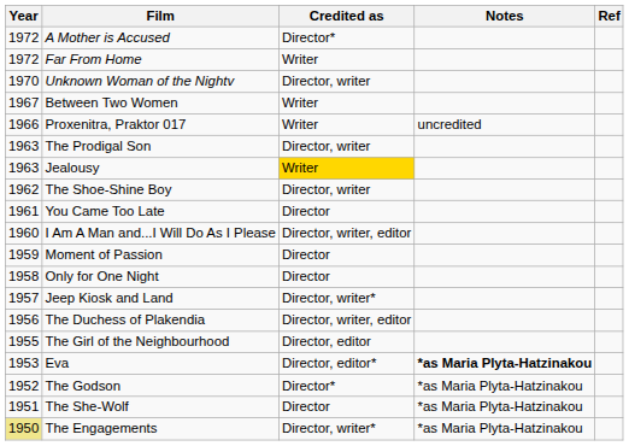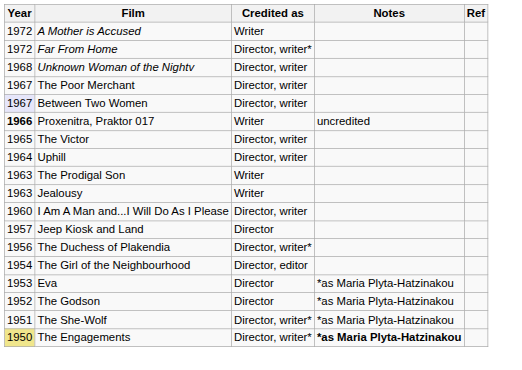 <table class="wikitable">
 <tr>
 <th>Year</th>
 <th>Film</th>
 <th>Credited as</th>
 <th>Notes</th>
 <th>Ref</th>
 </tr>
 <tr>
 <td>1972</td>
 <td><em>A Mother is Accused</em></td>
-<td>Director*</td>
+<td>Writer</td>
 <td></td>
 <td></td>
 </tr>
 <tr>
 <td>1972</td>
 <td><em>Far From Home</em></td>
-<td>Writer</td>
+<td>Director, writer*</td>
 <td></td>
 <td></td>
 </tr>
 <tr>
-<td>1970</td>
+<td>1968</td>
 <td><em>Unknown Woman of the Nightv</td>
 <td>Director, writer</td>
 <td></td>
 <td></td>
 </tr>
 <tr>
 <td>1967</td>
-<td></em>Between Two Women<em></td>
-<td>Writer</td>
+<td></em>The Poor Merchant<em></td>
+<td>Director, writer</td>
 <td></td>
 <td></td>
 </tr>
 <tr>
-<td>1966</td>
+<td style="background: lavender;">1967</td>
+<td></em>Between Two Women<em></td>
+<td>Director, writer</td>
+<td></td>
+<td></td>
+</tr>
+<tr>
+<td><strong>1966</strong></td>
 <td></em>Proxenitra, Praktor 017<em></td>
 <td>Writer</td>
 <td>uncredited</td>
 <td></td>
 </tr>
 <tr>
-<td>1963</td>
-<td></em>The Prodigal Son<em></td>
+<td>1965</td>
+<td></em>The Victor<em></td>
+<td>Director, writer</td>
+<td></td>
+<td></td>
+</tr>
+<tr>
+<td>1964</td>
+<td></em>Uphill<em></td>
 <td>Director, writer</td>
 <td></td>
 <td></td>
 </tr>
 <tr>
 <td>1963</td>
-<td></em>Jealousy<em></td>
-<td style="background: gold;">Writer</td>
+<td></em>The Prodigal Son<em></td>
+<td>Writer</td>
 <td></td>
 <td></td>
 </tr>
 <tr>
-<td>1962</td>
-<td></em>The Shoe-Shine Boy<em></td>
-<td>Director, writer</td>
-<td></td>
-<td></td>
-</tr>
-<tr>
-<td>1961</td>
-<td></em>You Came Too Late<em></td>
-<td>Director</td>
+<td>1963</td>
+<td></em>Jealousy<em></td>
+<td>Writer</td>
 <td></td>
 <td></td>
 </tr>
 <tr>
 <td>1960</td>
 <td></em>I Am A Man and...I Will Do As I Please<em></td>
-<td>Director, writer, editor</td>
-<td></td>
-<td></td>
-</tr>
-<tr>
-<td>1959</td>
-<td></em>Moment of Passion<em></td>
-<td>Director</td>
-<td></td>
-<td></td>
-</tr>
-<tr>
-<td>1958</td>
-<td></em>Only for One Night<em></td>
-<td>Director</td>
+<td>Director, writer</td>
 <td></td>
 <td></td>
 </tr>
 <tr>
 <td>1957</td>
 <td></em>Jeep Kiosk and Land<em></td>
-<td>Director, writer*</td>
+<td>Director</td>
 <td></td>
 <td></td>
 </tr>
 <tr>
 <td>1956</td>
 <td></em>The Duchess of Plakendia<em></td>
-<td>Director, writer, editor</td>
+<td>Director, writer*</td>
 <td></td>
 <td></td>
 </tr>
 <tr>
-<td>1955</td>
+<td>1954</td>
 <td></em>The Girl of the Neighbourhood<em></td>
 <td>Director, editor</td>
 <td></td>
 <td></td>
 </tr>
 <tr>
 <td>1953</td>
 <td></em>Eva<em></td>
-<td>Director, editor*</td>
-<td><strong>*as Maria Plyta-Hatzinakou</strong></td>
+<td>Director</td>
+<td>*as Maria Plyta-Hatzinakou</td>
 <td></td>
 </tr>
 <tr>
 <td>1952</td>
 <td></em>The Godson<em></td>
-<td>Director*</td>
+<td>Director</td>
 <td>*as Maria Plyta-Hatzinakou</td>
 <td></td>
 </tr>
 <tr>
 <td>1951</td>
 <td></em>The She-Wolf<em></td>
-<td>Director</td>
+<td>Director, writer*</td>
 <td>*as Maria Plyta-Hatzinakou</td>
 <td></td>
 </tr>
 <tr>
 <td style="background: khaki;">1950</td>
 <td></em>The Engagements<em></td>
 <td>Director, writer*</td>
-<td>*as Maria Plyta-Hatzinakou</td>
+<td><strong>*as Maria Plyta-Hatzinakou</strong></td>
 <td></td>
 </tr>
 </table>
